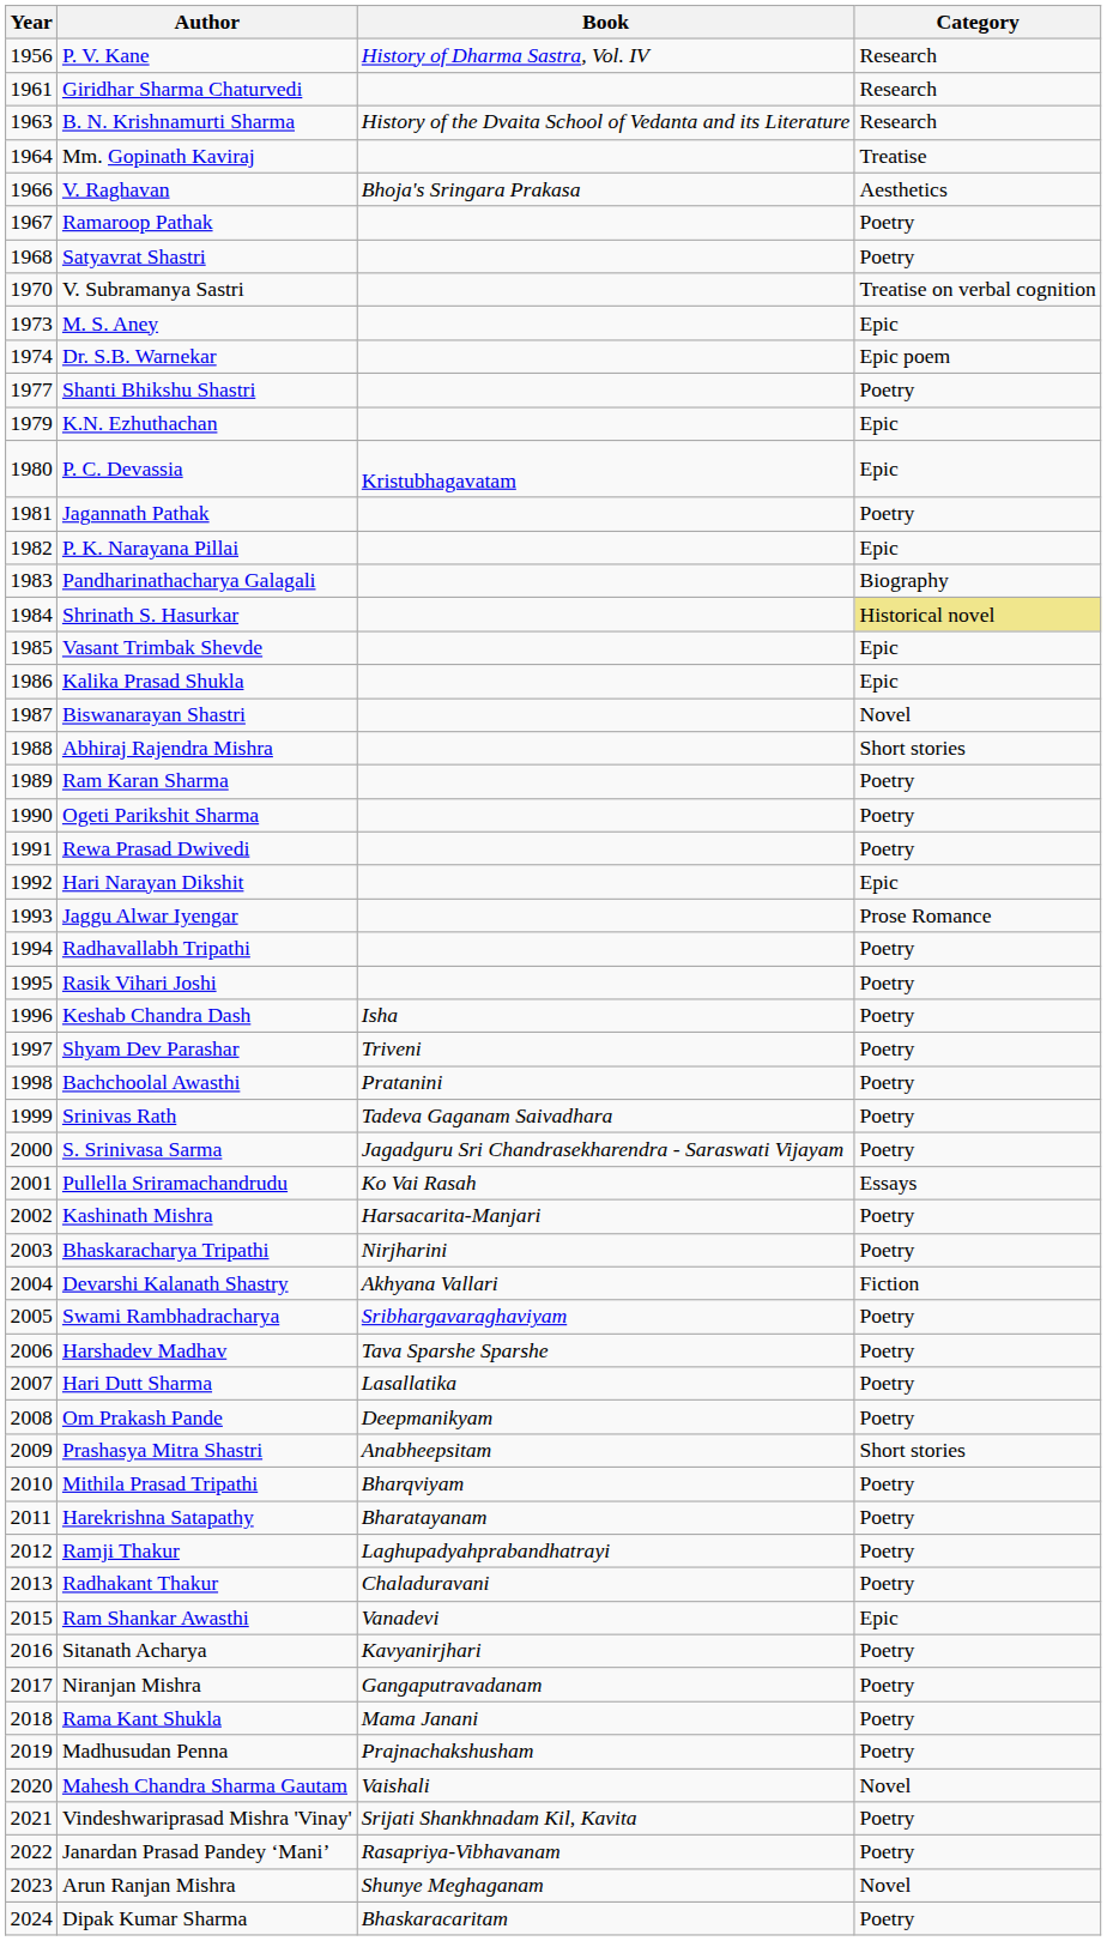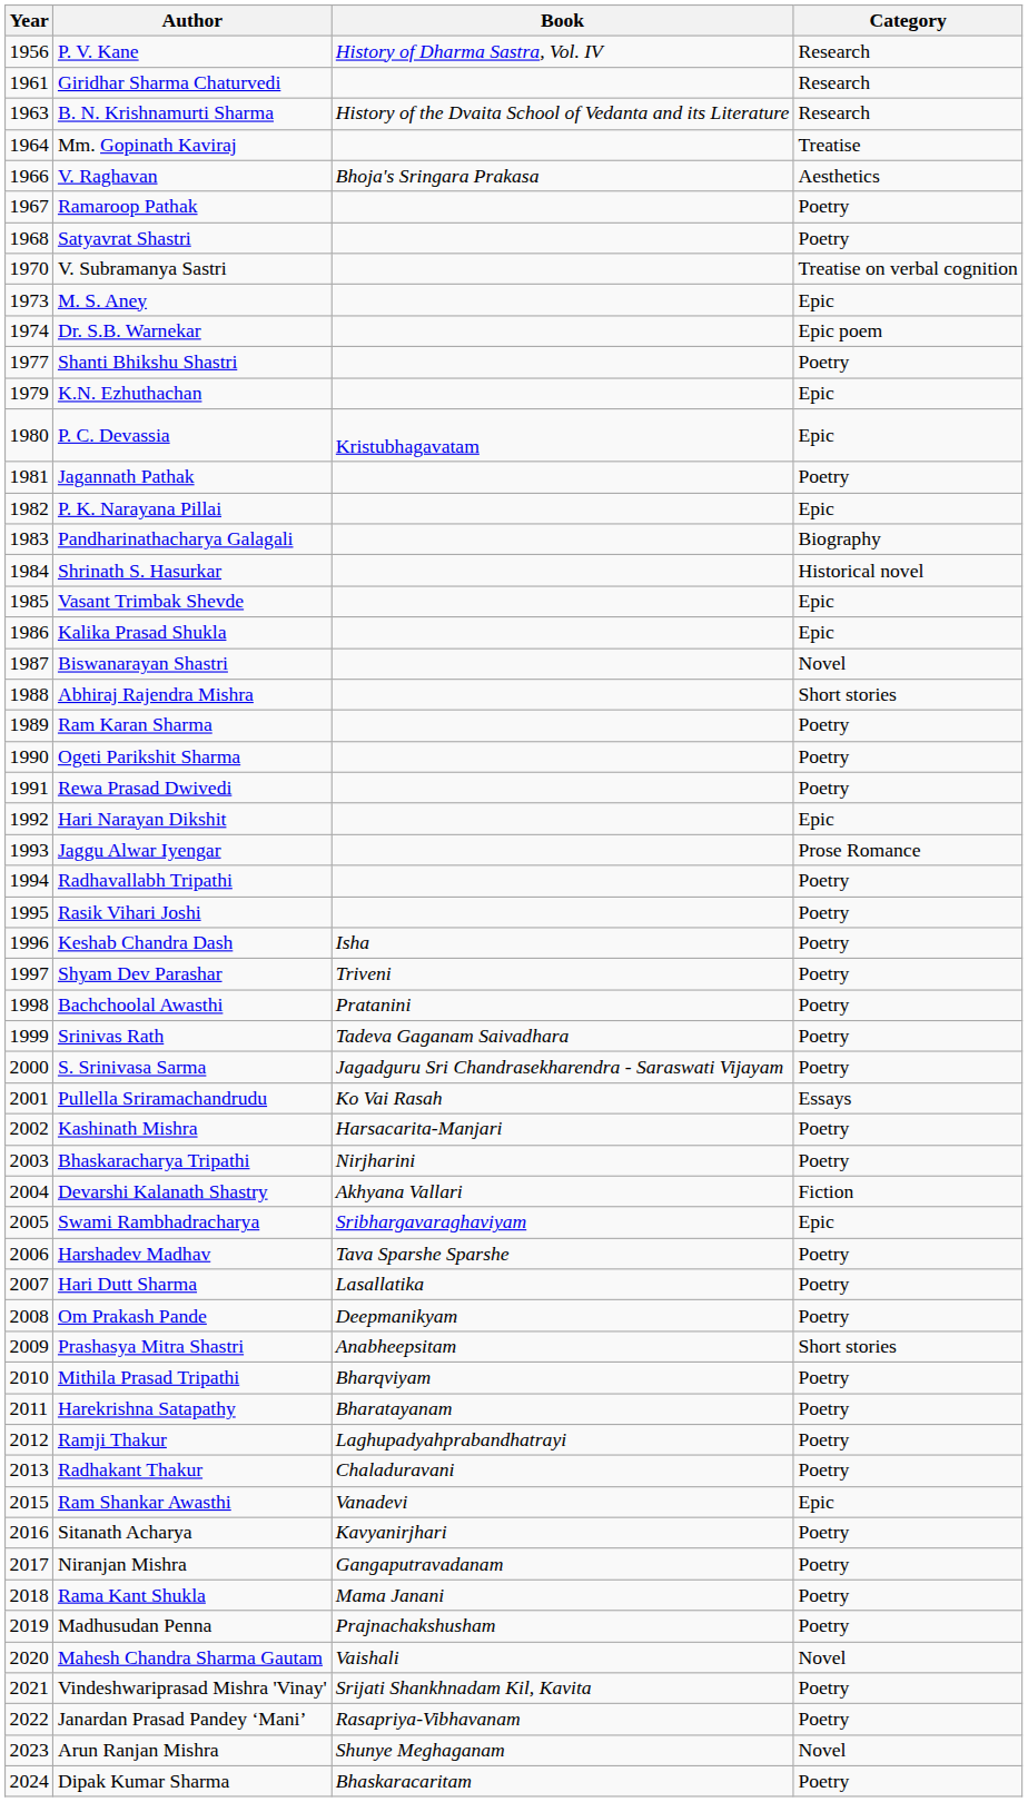 <table class="wikitable">
 <tr>
 <th>Year</th>
 <th>Author</th>
 <th>Book</th>
 <th>Category</th>
 </tr>
 <tr>
 <td>1956</td>
 <td><a href='#'>P. V. Kane</a></td>
 <td><em><a href='#'>History of Dharma Sastra</a>, Vol. IV</em></td>
 <td>Research</td>
 </tr>
 <tr>
 <td>1961</td>
 <td><a href='#'>Giridhar Sharma Chaturvedi</a></td>
 <td> <br> </td>
 <td>Research</td>
 </tr>
 <tr>
 <td>1963</td>
 <td><a href='#'>B. N. Krishnamurti Sharma</a></td>
 <td><em>History of the Dvaita School of Vedanta and its Literature</em></td>
 <td>Research</td>
 </tr>
 <tr>
 <td>1964</td>
 <td>Mm. <a href='#'>Gopinath Kaviraj</a></td>
 <td> <br> </td>
 <td>Treatise</td>
 </tr>
 <tr>
 <td>1966</td>
 <td><a href='#'>V. Raghavan</a></td>
 <td><em>Bhoja's Sringara Prakasa</em></td>
 <td>Aesthetics</td>
 </tr>
 <tr>
 <td>1967</td>
 <td><a href='#'>Ramaroop Pathak</a></td>
 <td> <br> </td>
 <td>Poetry</td>
 </tr>
 <tr>
 <td>1968</td>
 <td><a href='#'>Satyavrat Shastri</a></td>
 <td> <br> </td>
 <td>Poetry</td>
 </tr>
 <tr>
 <td>1970</td>
 <td>V. Subramanya Sastri</td>
 <td> <br> </td>
 <td>Treatise on verbal cognition</td>
 </tr>
 <tr>
 <td>1973</td>
 <td><a href='#'>M. S. Aney</a></td>
 <td> <br> </td>
 <td>Epic</td>
 </tr>
 <tr>
 <td>1974</td>
 <td><a href='#'>Dr. S.B. Warnekar</a></td>
 <td> <br> </td>
 <td>Epic poem</td>
 </tr>
 <tr>
 <td>1977</td>
 <td><a href='#'>Shanti Bhikshu Shastri</a></td>
 <td> <br> </td>
 <td>Poetry</td>
 </tr>
 <tr>
 <td>1979</td>
 <td><a href='#'>K.N. Ezhuthachan</a></td>
 <td> <br> </td>
 <td>Epic</td>
 </tr>
 <tr>
 <td>1980</td>
 <td><a href='#'>P. C. Devassia</a></td>
 <td> <br> <a href='#'>Kristubhagavatam</a></td>
 <td>Epic</td>
 </tr>
 <tr>
 <td>1981</td>
 <td><a href='#'>Jagannath Pathak</a></td>
 <td> <br> </td>
 <td>Poetry</td>
 </tr>
 <tr>
 <td>1982</td>
 <td><a href='#'>P. K. Narayana Pillai</a></td>
 <td> <br> </td>
 <td>Epic</td>
 </tr>
 <tr>
 <td>1983</td>
 <td><a href='#'>Pandharinathacharya Galagali</a></td>
 <td> <br> </td>
 <td>Biography</td>
 </tr>
 <tr>
 <td>1984</td>
 <td><a href='#'>Shrinath S. Hasurkar</a></td>
 <td> <br> </td>
-<td style="background: khaki;">Historical novel</td>
+<td>Historical novel</td>
 </tr>
 <tr>
 <td>1985</td>
 <td><a href='#'>Vasant Trimbak Shevde</a></td>
 <td> <br> </td>
 <td>Epic</td>
 </tr>
 <tr>
 <td>1986</td>
 <td><a href='#'>Kalika Prasad Shukla</a></td>
 <td> <br> </td>
 <td>Epic</td>
 </tr>
 <tr>
 <td>1987</td>
 <td><a href='#'>Biswanarayan Shastri</a></td>
 <td> <br> </td>
 <td>Novel</td>
 </tr>
 <tr>
 <td>1988</td>
 <td><a href='#'>Abhiraj Rajendra Mishra</a></td>
 <td> <br> </td>
 <td>Short stories</td>
 </tr>
 <tr>
 <td>1989</td>
 <td><a href='#'>Ram Karan Sharma</a></td>
 <td> <br> </td>
 <td>Poetry</td>
 </tr>
 <tr>
 <td>1990</td>
 <td><a href='#'>Ogeti Parikshit Sharma</a></td>
 <td> <br> </td>
 <td>Poetry</td>
 </tr>
 <tr>
 <td>1991</td>
 <td><a href='#'>Rewa Prasad Dwivedi</a></td>
 <td> <br> </td>
 <td>Poetry</td>
 </tr>
 <tr>
 <td>1992</td>
 <td><a href='#'>Hari Narayan Dikshit</a></td>
 <td> <br> </td>
 <td>Epic</td>
 </tr>
 <tr>
 <td>1993</td>
 <td><a href='#'>Jaggu Alwar Iyengar</a></td>
 <td> <br> </td>
 <td>Prose Romance</td>
 </tr>
 <tr>
 <td>1994</td>
 <td><a href='#'>Radhavallabh Tripathi</a></td>
 <td> <br> </td>
 <td>Poetry</td>
 </tr>
 <tr>
 <td>1995</td>
 <td><a href='#'>Rasik Vihari Joshi</a></td>
 <td> <br> </td>
 <td>Poetry</td>
 </tr>
 <tr>
 <td>1996</td>
 <td><a href='#'>Keshab Chandra Dash</a></td>
 <td><em>Isha</em></td>
 <td>Poetry</td>
 </tr>
 <tr>
 <td>1997</td>
 <td><a href='#'>Shyam Dev Parashar</a></td>
 <td><em>Triveni</em></td>
 <td>Poetry</td>
 </tr>
 <tr>
 <td>1998</td>
 <td><a href='#'>Bachchoolal Awasthi</a></td>
 <td><em>Pratanini</em></td>
 <td>Poetry</td>
 </tr>
 <tr>
 <td>1999</td>
 <td><a href='#'>Srinivas Rath</a></td>
 <td><em>Tadeva Gaganam Saivadhara</em></td>
 <td>Poetry</td>
 </tr>
 <tr>
 <td>2000</td>
 <td><a href='#'>S. Srinivasa Sarma</a></td>
 <td><em>Jagadguru Sri Chandrasekharendra - Saraswati Vijayam</em></td>
 <td>Poetry</td>
 </tr>
 <tr>
 <td>2001</td>
 <td><a href='#'>Pullella Sriramachandrudu</a></td>
 <td><em>Ko Vai Rasah</em></td>
 <td>Essays</td>
 </tr>
 <tr>
 <td>2002</td>
 <td><a href='#'>Kashinath Mishra</a></td>
 <td><em>Harsacarita-Manjari</em></td>
 <td>Poetry</td>
 </tr>
 <tr>
 <td>2003</td>
 <td><a href='#'>Bhaskaracharya Tripathi</a></td>
 <td><em>Nirjharini</em></td>
 <td>Poetry</td>
 </tr>
 <tr>
 <td>2004</td>
 <td><a href='#'>Devarshi Kalanath Shastry</a></td>
 <td><em>Akhyana Vallari</em></td>
 <td>Fiction</td>
 </tr>
 <tr>
 <td>2005</td>
 <td><a href='#'>Swami Rambhadracharya</a></td>
 <td><em><a href='#'>Sribhargavaraghaviyam</a></em></td>
-<td>Poetry</td>
+<td>Epic</td>
 </tr>
 <tr>
 <td>2006</td>
 <td><a href='#'>Harshadev Madhav</a></td>
 <td><em>Tava Sparshe Sparshe</em></td>
 <td>Poetry</td>
 </tr>
 <tr>
 <td>2007</td>
 <td><a href='#'>Hari Dutt Sharma</a></td>
 <td><em>Lasallatika</em></td>
 <td>Poetry</td>
 </tr>
 <tr>
 <td>2008</td>
 <td><a href='#'>Om Prakash Pande</a></td>
 <td><em>Deepmanikyam</em></td>
 <td>Poetry</td>
 </tr>
 <tr>
 <td>2009</td>
 <td><a href='#'>Prashasya Mitra Shastri</a></td>
 <td><em>Anabheepsitam</em></td>
 <td>Short stories</td>
 </tr>
 <tr>
 <td>2010</td>
 <td><a href='#'>Mithila Prasad Tripathi</a></td>
 <td><em>Bharqviyam</em></td>
 <td>Poetry</td>
 </tr>
 <tr>
 <td>2011</td>
 <td><a href='#'>Harekrishna Satapathy</a></td>
 <td><em>Bharatayanam</em></td>
 <td>Poetry</td>
 </tr>
 <tr>
 <td>2012</td>
 <td><a href='#'>Ramji Thakur</a></td>
 <td><em>Laghupadyahprabandhatrayi</em></td>
 <td>Poetry</td>
 </tr>
 <tr>
 <td>2013</td>
 <td><a href='#'>Radhakant Thakur</a></td>
 <td><em>Chaladuravani</em></td>
 <td>Poetry</td>
 </tr>
 <tr>
 <td>2015</td>
 <td><a href='#'>Ram Shankar Awasthi</a></td>
 <td><em>Vanadevi</em></td>
 <td>Epic</td>
 </tr>
 <tr>
 <td>2016</td>
 <td>Sitanath Acharya</td>
 <td><em>Kavyanirjhari</em></td>
 <td>Poetry</td>
 </tr>
 <tr>
 <td>2017</td>
 <td>Niranjan Mishra</td>
 <td><em>Gangaputravadanam</em></td>
 <td>Poetry</td>
 </tr>
 <tr>
 <td>2018</td>
 <td><a href='#'>Rama Kant Shukla</a></td>
 <td><em>Mama Janani</em></td>
 <td>Poetry</td>
 </tr>
 <tr>
 <td>2019</td>
 <td>Madhusudan Penna</td>
 <td><em>Prajnachakshusham</em></td>
 <td>Poetry</td>
 </tr>
 <tr>
 <td>2020</td>
 <td><a href='#'>Mahesh Chandra Sharma Gautam</a></td>
 <td><em>Vaishali</em></td>
 <td>Novel</td>
 </tr>
 <tr>
 <td>2021</td>
 <td>Vindeshwariprasad Mishra 'Vinay'</td>
 <td><em>Srijati Shankhnadam Kil, Kavita</em></td>
 <td>Poetry</td>
 </tr>
 <tr>
 <td>2022</td>
 <td>Janardan Prasad Pandey ‘Mani’</td>
 <td><em>Rasapriya-Vibhavanam</em></td>
 <td>Poetry</td>
 </tr>
 <tr>
 <td>2023</td>
 <td>Arun Ranjan Mishra</td>
 <td><em>Shunye Meghaganam</em></td>
 <td>Novel</td>
 </tr>
 <tr>
 <td>2024</td>
 <td>Dipak Kumar Sharma</td>
 <td><em>Bhaskaracaritam</em></td>
 <td>Poetry</td>
 </tr>
 </table>
